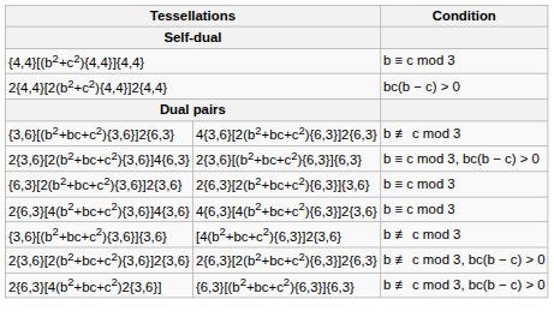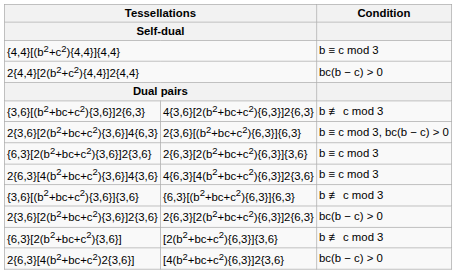 <table class="wikitable">
 <tr>
 <th colspan=2>Tessellations</th>
 <th>Condition</th>
 </tr>
 <tr>
 <th colspan=2>Self-dual</th>
 <th></th>
 </tr>
 <tr>
 <td colspan=2>{4,4}[(b<sup>2</sup>+c<sup>2</sup>){4,4}]{4,4}</td>
 <td>b ≡ c mod 3</td>
 </tr>
 <tr>
 <td colspan=2>2{4,4}[2(b<sup>2</sup>+c<sup>2</sup>){4,4}]2{4,4}</td>
 <td>bc(b − c) > 0</td>
 </tr>
 <tr>
 <th colspan=2>Dual pairs</th>
 <th></th>
 </tr>
 <tr>
 <td>{3,6}[(b<sup>2</sup>+bc+c<sup>2</sup>){3,6}]2{6,3}</td>
 <td>4{3,6}[2(b<sup>2</sup>+bc+c<sup>2</sup>){6,3}]2{6,3}</td>
 <td>b ≢ c mod 3</td>
 </tr>
 <tr>
 <td>2{3,6}[2(b<sup>2</sup>+bc+c<sup>2</sup>){3,6}]4{6,3}</td>
 <td>2{3,6}[(b<sup>2</sup>+bc+c<sup>2</sup>){6,3}]{6,3}</td>
 <td>b ≡ c mod 3, bc(b − c) > 0</td>
 </tr>
 <tr>
 <td>{6,3}[2(b<sup>2</sup>+bc+c<sup>2</sup>){3,6}]2{3,6}</td>
 <td>2{6,3}[2(b<sup>2</sup>+bc+c<sup>2</sup>){6,3}]{3,6}</td>
 <td>b ≡ c mod 3</td>
 </tr>
 <tr>
 <td>2{6,3}[4(b<sup>2</sup>+bc+c<sup>2</sup>){3,6}]4{3,6}</td>
 <td>4{6,3}[4(b<sup>2</sup>+bc+c<sup>2</sup>){6,3}]2{3,6}</td>
 <td>b ≡ c mod 3</td>
 </tr>
 <tr>
 <td>{3,6}[(b<sup>2</sup>+bc+c<sup>2</sup>){3,6}]{3,6}</td>
-<td>[4(b<sup>2</sup>+bc+c<sup>2</sup>){6,3}]2{3,6}</td>
+<td>{6,3}[(b<sup>2</sup>+bc+c<sup>2</sup>){6,3}]{6,3}</td>
 <td>b ≢ c mod 3</td>
 </tr>
 <tr>
 <td>2{3,6}[2(b<sup>2</sup>+bc+c<sup>2</sup>){3,6}]2{3,6}</td>
 <td>2{6,3}[2(b<sup>2</sup>+bc+c<sup>2</sup>){6,3}]2{6,3}</td>
-<td>b ≢ c mod 3, bc(b − c) > 0</td>
+<td>bc(b − c) > 0</td>
+</tr>
+<tr>
+<td>{6,3}[2(b<sup>2</sup>+bc+c<sup>2</sup>){3,6}]</td>
+<td>[2(b<sup>2</sup>+bc+c<sup>2</sup>){6,3}]{3,6}</td>
+<td>b ≢ c mod 3</td>
 </tr>
 <tr>
 <td>2{6,3}[4(b<sup>2</sup>+bc+c<sup>2</sup>)2{3,6}]</td>
-<td>{6,3}[(b<sup>2</sup>+bc+c<sup>2</sup>){6,3}]{6,3}</td>
-<td>b ≢ c mod 3, bc(b − c) > 0</td>
+<td>[4(b<sup>2</sup>+bc+c<sup>2</sup>){6,3}]2{3,6}</td>
+<td>bc(b − c) > 0</td>
 </tr>
 </table>
